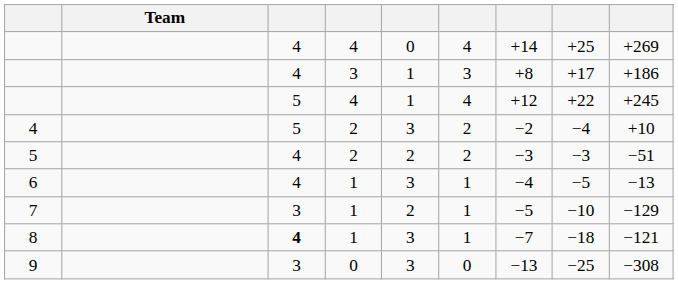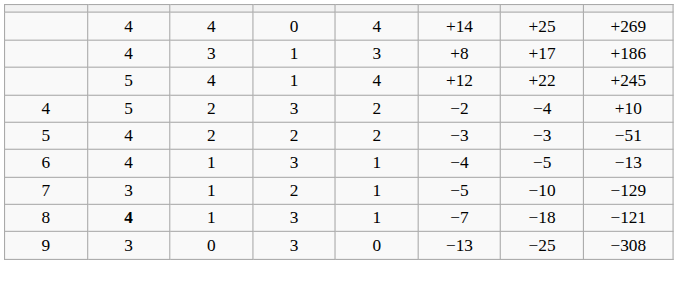 <table class=wikitable style="text-align:center;" width=620>
 <tr>
 <th width=5.5%></th>
-<th width=20%>Team</th>
 <th width=5.5%></th>
 <th width=5.5%></th>
 <th width=5.5%></th>
 <th width=5.5%></th>
 <th width=5.5%></th>
 <th width=5.5%></th>
 <th width=5.5%></th>
 </tr>
 <tr>
 <td></td>
-<td align="left"></td>
 <td>4</td>
 <td>4</td>
 <td>0</td>
 <td>4</td>
 <td>+14</td>
 <td>+25</td>
 <td>+269</td>
 </tr>
 <tr>
 <td></td>
-<td align="left"></td>
 <td>4</td>
 <td>3</td>
 <td>1</td>
 <td>3</td>
 <td>+8</td>
 <td>+17</td>
 <td>+186</td>
 </tr>
 <tr>
 <td rowspan="1"></td>
-<td align="left"></td>
 <td>5</td>
 <td>4</td>
 <td>1</td>
 <td>4</td>
 <td>+12</td>
 <td>+22</td>
 <td>+245</td>
 </tr>
 <tr>
 <td>4</td>
-<td align="left"></td>
 <td>5</td>
 <td>2</td>
 <td>3</td>
 <td>2</td>
 <td>−2</td>
 <td>−4</td>
 <td>+10</td>
 </tr>
 <tr>
 <td>5</td>
-<td align="left"></td>
 <td>4</td>
 <td>2</td>
 <td>2</td>
 <td>2</td>
 <td>−3</td>
 <td>−3</td>
 <td>−51</td>
 </tr>
 <tr>
 <td>6</td>
-<td align="left"></td>
 <td>4</td>
 <td>1</td>
 <td>3</td>
 <td>1</td>
 <td>−4</td>
 <td>−5</td>
 <td>−13</td>
 </tr>
 <tr>
 <td>7</td>
-<td align="left"></td>
 <td>3</td>
 <td>1</td>
 <td>2</td>
 <td>1</td>
 <td>−5</td>
 <td>−10</td>
 <td>−129</td>
 </tr>
 <tr>
 <td>8</td>
-<td align="left"></td>
 <td><strong>4</strong></td>
 <td>1</td>
 <td>3</td>
 <td>1</td>
 <td>−7</td>
 <td>−18</td>
 <td>−121</td>
 </tr>
 <tr>
 <td>9</td>
-<td align="left"></td>
 <td>3</td>
 <td>0</td>
 <td>3</td>
 <td>0</td>
 <td>−13</td>
 <td>−25</td>
 <td>−308</td>
 </tr>
 </table>
